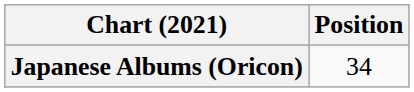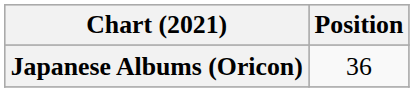 <table class="wikitable plainrowheaders" style="text-align:center">
 <tr>
 <th scope="col">Chart (2021)</th>
 <th scope="col">Position</th>
 </tr>
 <tr>
 <th scope="row">Japanese Albums (Oricon)</th>
-<td>34</td>
+<td>36</td>
 </tr>
 </table>
